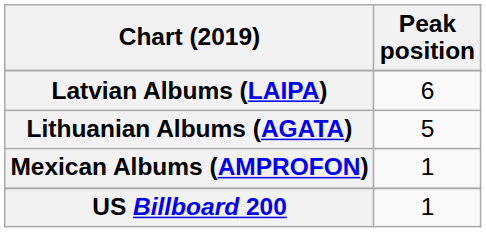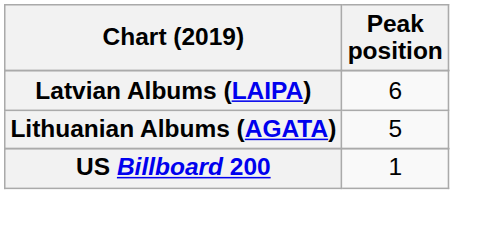 <table class="wikitable sortable plainrowheaders" style="text-align:center">
 <tr>
 <th scope="col">Chart (2019)</th>
 <th scope="col">Peak<br>position</th>
 </tr>
 <tr>
 </tr>
 <tr>
 </tr>
 <tr>
 </tr>
 <tr>
 </tr>
 <tr>
 </tr>
 <tr>
 </tr>
 <tr>
 </tr>
 <tr>
 </tr>
 <tr>
 </tr>
 <tr>
 </tr>
 <tr>
 </tr>
 <tr>
 </tr>
 <tr>
 </tr>
 <tr>
 <th scope="row">Latvian Albums (<a href='#'>LAIPA</a>)</th>
 <td>6</td>
 </tr>
 <tr>
 <th scope="row">Lithuanian Albums (<a href='#'>AGATA</a>)</th>
 <td>5</td>
 </tr>
 <tr>
-<th scope="row">Mexican Albums (<a href='#'>AMPROFON</a>)</th>
-<td>1</td>
-</tr>
-<tr>
 </tr>
 <tr>
 </tr>
 <tr>
 </tr>
 <tr>
 </tr>
 <tr>
 </tr>
 <tr>
 </tr>
 <tr>
 </tr>
 <tr>
 </tr>
 <tr>
 <th scope="row">US <a href='#'><em>Billboard</em> 200</a></th>
 <td>1</td>
 </tr>
 </table>
